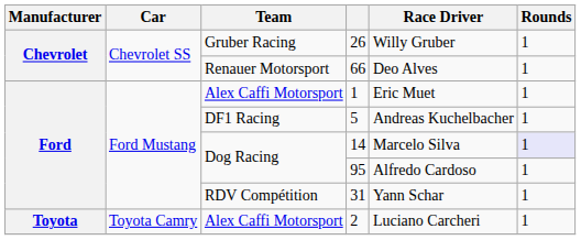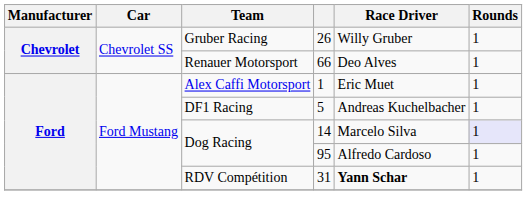 <table class="wikitable" style="font-size: 85%">
 <tr>
 <th>Manufacturer</th>
 <th>Car</th>
 <th>Team</th>
 <th></th>
 <th>Race Driver</th>
 <th>Rounds</th>
 </tr>
 <tr>
 <th rowspan=2><a href='#'>Chevrolet</a></th>
 <td rowspan=2><a href='#'>Chevrolet SS</a></td>
 <td> Gruber Racing</td>
 <td>26</td>
 <td> Willy Gruber</td>
 <td>1</td>
 </tr>
 <tr>
 <td> Renauer Motorsport</td>
 <td>66</td>
 <td> Deo Alves</td>
 <td>1</td>
 </tr>
 <tr>
 <th rowspan=5><a href='#'>Ford</a></th>
 <td rowspan=5><a href='#'>Ford Mustang</a></td>
 <td> <a href='#'>Alex Caffi Motorsport</a></td>
 <td>1</td>
 <td> Eric Muet</td>
 <td>1</td>
 </tr>
 <tr>
 <td> DF1 Racing</td>
 <td>5</td>
 <td> Andreas Kuchelbacher</td>
 <td>1</td>
 </tr>
 <tr>
 <td rowspan=2> Dog Racing</td>
 <td>14</td>
 <td> Marcelo Silva</td>
 <td style="background: lavender;">1</td>
 </tr>
 <tr>
 <td>95</td>
 <td> Alfredo Cardoso</td>
 <td>1</td>
 </tr>
 <tr>
 <td> RDV Compétition</td>
 <td>31</td>
-<td> Yann Schar</td>
-<td>1</td>
-</tr>
-<tr>
-<th><a href='#'>Toyota</a></th>
-<td><a href='#'>Toyota Camry</a></td>
-<td> <a href='#'>Alex Caffi Motorsport</a></td>
-<td>2</td>
-<td> Luciano Carcheri</td>
+<td><strong> Yann Schar</strong></td>
 <td>1</td>
 </tr>
 <tr>
 </tr>
 </table>
